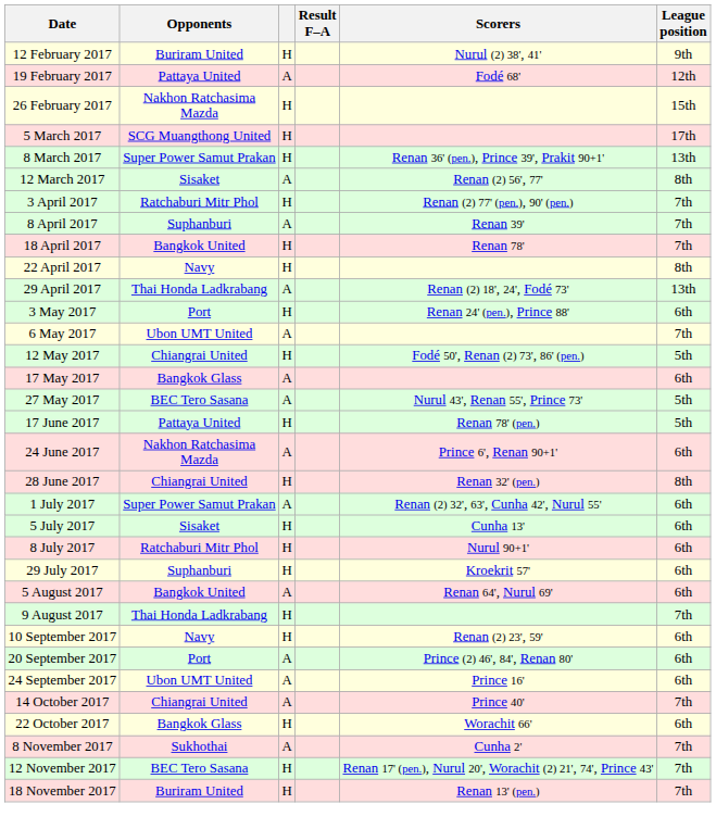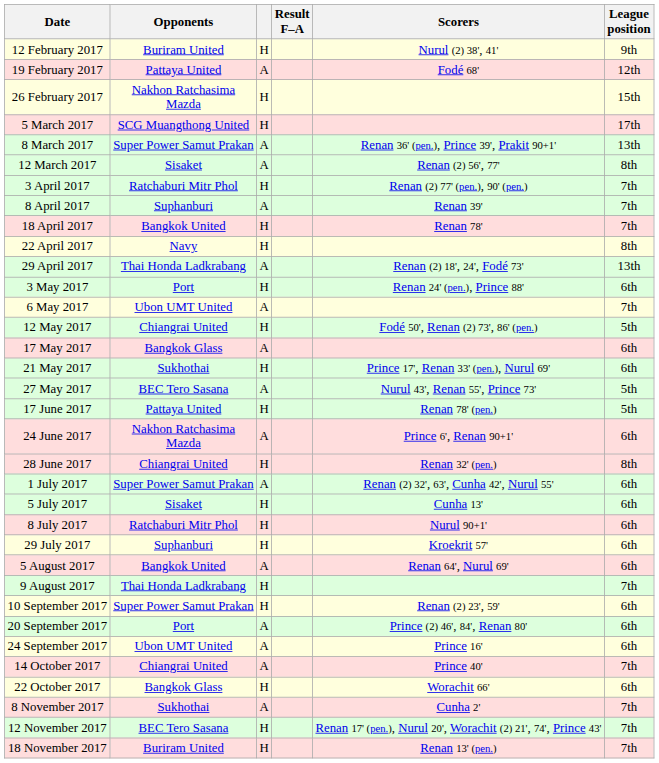 <table class="wikitable" style="text-align:center">
 <tr>
 <th width="125">Date</th>
 <th width="170">Opponents</th>
 <th></th>
 <th>Result<br>F–A</th>
 <th>Scorers</th>
 <th>League<br>position</th>
 </tr>
 <tr bgcolor="#ffffdd">
 <td>12 February 2017</td>
 <td><a href='#'>Buriram United</a></td>
 <td>H</td>
 <td> </td>
 <td><a href='#'>Nurul</a> <small>(2) 38'</small>, <small>41'</small></td>
 <td>9th</td>
 </tr>
 <tr bgcolor="#ffdddd">
 <td>19 February 2017</td>
 <td><a href='#'>Pattaya United</a></td>
 <td>A</td>
 <td> </td>
 <td><a href='#'>Fodé</a> <small>68'</small></td>
 <td>12th</td>
 </tr>
 <tr bgcolor="#ffffdd">
 <td>26 February 2017</td>
 <td><a href='#'>Nakhon Ratchasima Mazda</a></td>
 <td>H</td>
 <td> </td>
 <td></td>
 <td>15th</td>
 </tr>
 <tr bgcolor="#ffdddd">
 <td>5 March 2017</td>
 <td><a href='#'>SCG Muangthong United</a></td>
 <td>H</td>
 <td> </td>
 <td></td>
 <td>17th</td>
 </tr>
 <tr bgcolor="#ddffdd">
 <td>8 March 2017</td>
 <td nowrap><a href='#'>Super Power Samut Prakan</a></td>
-<td>H</td>
+<td>A</td>
 <td> </td>
 <td><a href='#'>Renan</a> <small>36' (<a href='#'>pen.</a>)</small>, <a href='#'>Prince</a> <small>39'</small>, <a href='#'>Prakit</a> <small>90+1'</small></td>
 <td>13th</td>
 </tr>
 <tr bgcolor="#ddffdd">
 <td>12 March 2017</td>
 <td><a href='#'>Sisaket</a></td>
 <td>A</td>
 <td> </td>
 <td><a href='#'>Renan</a> <small>(2) 56'</small>, <small>77'</small></td>
 <td>8th</td>
 </tr>
 <tr bgcolor="#ddffdd">
 <td>3 April 2017</td>
 <td><a href='#'>Ratchaburi Mitr Phol</a></td>
 <td>H</td>
 <td> </td>
 <td><a href='#'>Renan</a> <small>(2) 77' (<a href='#'>pen.</a>)</small>, <small>90' (<a href='#'>pen.</a>)</small></td>
 <td>7th</td>
 </tr>
 <tr bgcolor="#ddffdd">
 <td>8 April 2017</td>
 <td><a href='#'>Suphanburi</a></td>
 <td>A</td>
 <td> </td>
 <td><a href='#'>Renan</a> <small>39'</small></td>
 <td>7th</td>
 </tr>
 <tr bgcolor="#ffdddd">
 <td>18 April 2017</td>
 <td><a href='#'>Bangkok United</a></td>
 <td>H</td>
 <td></td>
 <td><a href='#'>Renan</a> <small>78'</small></td>
 <td>7th</td>
 </tr>
 <tr bgcolor="#ffffdd">
 <td>22 April 2017</td>
 <td><a href='#'>Navy</a></td>
 <td>H</td>
 <td> </td>
 <td></td>
 <td>8th</td>
 </tr>
 <tr bgcolor="#ddffdd">
 <td>29 April 2017</td>
 <td><a href='#'>Thai Honda Ladkrabang</a></td>
 <td>A</td>
 <td> </td>
 <td><a href='#'>Renan</a> <small>(2) 18'</small>, <small>24'</small>, <a href='#'>Fodé</a> <small>73'</small></td>
 <td>13th</td>
 </tr>
 <tr bgcolor="#ddffdd">
 <td>3 May 2017</td>
 <td><a href='#'>Port</a></td>
 <td>H</td>
 <td> </td>
 <td><a href='#'>Renan</a> <small>24' (<a href='#'>pen.</a>)</small>, <a href='#'>Prince</a> <small>88'</small></td>
 <td>6th</td>
 </tr>
 <tr bgcolor="#ffffdd">
 <td>6 May 2017</td>
 <td><a href='#'>Ubon UMT United</a></td>
 <td>A</td>
 <td> </td>
 <td></td>
 <td>7th</td>
 </tr>
 <tr bgcolor="#ddffdd">
 <td>12 May 2017</td>
 <td><a href='#'>Chiangrai United</a></td>
 <td>H</td>
 <td> </td>
 <td><a href='#'>Fodé</a> <small>50'</small>, <a href='#'>Renan</a> <small>(2) 73'</small>, <small>86' (<a href='#'>pen.</a>)</small></td>
 <td>5th</td>
 </tr>
 <tr bgcolor="#ffdddd">
 <td>17 May 2017</td>
 <td><a href='#'>Bangkok Glass</a></td>
 <td>A</td>
 <td> </td>
 <td></td>
 <td>6th</td>
 </tr>
 <tr bgcolor="#ddffdd">
+<td>21 May 2017</td>
+<td><a href='#'>Sukhothai</a></td>
+<td>H</td>
+<td> </td>
+<td><a href='#'>Prince</a> <small>17'</small>, <a href='#'>Renan</a> <small>33' (<a href='#'>pen.</a>)</small>, <a href='#'>Nurul</a> <small>69'</small></td>
+<td>6th</td>
+</tr>
+<tr bgcolor="#ddffdd">
 <td>27 May 2017</td>
 <td><a href='#'>BEC Tero Sasana</a></td>
 <td>A</td>
 <td> </td>
 <td><a href='#'>Nurul</a> <small>43'</small>, <a href='#'>Renan</a> <small>55'</small>, <a href='#'>Prince</a> <small>73'</small></td>
 <td>5th</td>
 </tr>
 <tr bgcolor="#ddffdd">
 <td>17 June 2017</td>
 <td><a href='#'>Pattaya United</a></td>
 <td>H</td>
 <td> </td>
 <td><a href='#'>Renan</a> <small>78' (<a href='#'>pen.</a>)</small></td>
 <td>5th</td>
 </tr>
 <tr bgcolor="#ffdddd">
 <td>24 June 2017</td>
 <td><a href='#'>Nakhon Ratchasima Mazda</a></td>
 <td>A</td>
 <td> </td>
 <td><a href='#'>Prince</a> <small>6'</small>, <a href='#'>Renan</a> <small>90+1'</small></td>
 <td>6th</td>
 </tr>
 <tr bgcolor="#ffdddd">
 <td>28 June 2017</td>
 <td><a href='#'>Chiangrai United</a></td>
 <td>H</td>
 <td> </td>
 <td><a href='#'>Renan</a> <small>32' (<a href='#'>pen.</a>)</small></td>
 <td>8th</td>
 </tr>
 <tr bgcolor="#ddffdd">
 <td>1 July 2017</td>
 <td><a href='#'>Super Power Samut Prakan</a></td>
 <td>A</td>
 <td> </td>
 <td><a href='#'>Renan</a> <small>(2) 32'</small>, <small>63'</small>, <a href='#'>Cunha</a> <small>42'</small>, <a href='#'>Nurul</a> <small>55'</small></td>
 <td>6th</td>
 </tr>
 <tr bgcolor="#ddffdd">
 <td>5 July 2017</td>
 <td><a href='#'>Sisaket</a></td>
 <td>H</td>
 <td> </td>
 <td><a href='#'>Cunha</a> <small>13'</small></td>
 <td>6th</td>
 </tr>
 <tr bgcolor="#ffdddd">
 <td>8 July 2017</td>
 <td><a href='#'>Ratchaburi Mitr Phol</a></td>
 <td>H</td>
 <td></td>
 <td><a href='#'>Nurul</a> <small>90+1'</small></td>
 <td>6th</td>
 </tr>
 <tr bgcolor="#ffffdd">
 <td>29 July 2017</td>
 <td><a href='#'>Suphanburi</a></td>
 <td>H</td>
 <td> </td>
 <td><a href='#'>Kroekrit</a> <small>57'</small></td>
 <td>6th</td>
 </tr>
 <tr bgcolor="#ffdddd">
 <td>5 August 2017</td>
 <td><a href='#'>Bangkok United</a></td>
 <td>A</td>
 <td></td>
 <td><a href='#'>Renan</a> <small>64'</small>, <a href='#'>Nurul</a> <small>69'</small></td>
 <td>6th</td>
 </tr>
 <tr bgcolor="#ddffdd">
 <td>9 August 2017</td>
 <td><a href='#'>Thai Honda Ladkrabang</a></td>
 <td>H</td>
 <td> </td>
 <td></td>
 <td>7th</td>
 </tr>
 <tr bgcolor="#ffffdd">
 <td>10 September 2017</td>
-<td><a href='#'>Navy</a></td>
+<td nowrap><a href='#'>Super Power Samut Prakan</a></td>
 <td>H</td>
 <td> </td>
 <td><a href='#'>Renan</a> <small>(2) 23'</small>, <small>59'</small></td>
 <td>6th</td>
 </tr>
 <tr bgcolor="#ddffdd">
 <td>20 September 2017</td>
 <td><a href='#'>Port</a></td>
 <td>A</td>
 <td> </td>
 <td><a href='#'>Prince</a> <small>(2) 46'</small>, <small>84'</small>, <a href='#'>Renan</a> <small>80'</small></td>
 <td>6th</td>
 </tr>
 <tr bgcolor="#ffffdd">
 <td>24 September 2017</td>
 <td><a href='#'>Ubon UMT United</a></td>
 <td>A</td>
 <td> </td>
 <td><a href='#'>Prince</a> <small>16'</small></td>
 <td>6th</td>
 </tr>
 <tr bgcolor="#ffdddd">
 <td>14 October 2017</td>
 <td><a href='#'>Chiangrai United</a></td>
 <td>A</td>
 <td> </td>
 <td><a href='#'>Prince</a> <small>40'</small></td>
 <td>7th</td>
 </tr>
 <tr bgcolor="#ffffdd">
 <td>22 October 2017</td>
 <td><a href='#'>Bangkok Glass</a></td>
 <td>H</td>
 <td> </td>
 <td><a href='#'>Worachit</a> <small>66'</small></td>
 <td>6th</td>
 </tr>
 <tr bgcolor="#ffdddd">
 <td>8 November 2017</td>
 <td><a href='#'>Sukhothai</a></td>
 <td>A</td>
 <td> </td>
 <td><a href='#'>Cunha</a> <small>2'</small></td>
 <td>7th</td>
 </tr>
 <tr bgcolor="#ddffdd">
 <td>12 November 2017</td>
 <td><a href='#'>BEC Tero Sasana</a></td>
 <td>H</td>
 <td> </td>
 <td nowrap><a href='#'>Renan</a> <small>17' (<a href='#'>pen.</a>)</small>, <a href='#'>Nurul</a> <small>20'</small>, <a href='#'>Worachit</a> <small>(2) 21'</small>, <small>74'</small>, <a href='#'>Prince</a> <small>43'</small></td>
 <td>7th</td>
 </tr>
 <tr bgcolor="#ffdddd">
 <td>18 November 2017</td>
 <td><a href='#'>Buriram United</a></td>
 <td>H</td>
 <td> </td>
 <td><a href='#'>Renan</a> <small>13' (<a href='#'>pen.</a>)</small></td>
 <td>7th</td>
 </tr>
 </table>
